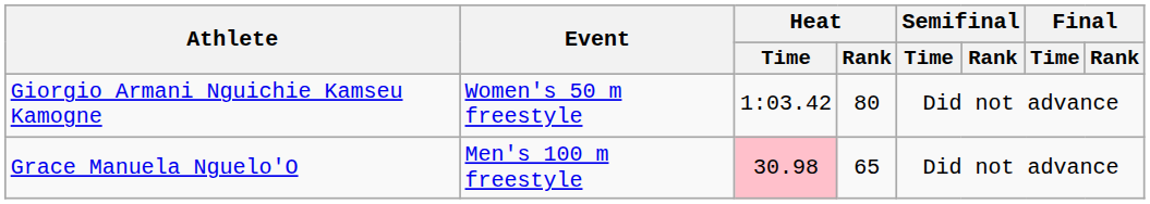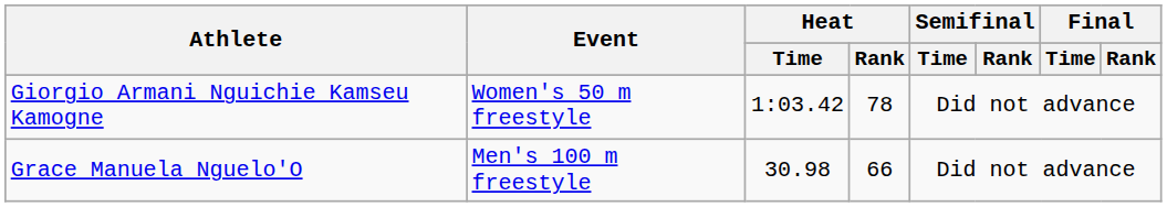 <table class=wikitable style="font-size:90%">
 <tr>
 <th rowspan="2">Athlete</th>
 <th rowspan="2">Event</th>
 <th colspan="2">Heat</th>
 <th colspan="2">Semifinal</th>
 <th colspan="2">Final</th>
 </tr>
 <tr style="font-size:95%">
 <th>Time</th>
 <th>Rank</th>
 <th>Time</th>
 <th>Rank</th>
 <th>Time</th>
 <th>Rank</th>
 </tr>
 <tr align=center>
 <td align=left><a href='#'>Giorgio Armani Nguichie Kamseu Kamogne</a></td>
 <td align=left><a href='#'>Women's 50 m freestyle</a></td>
 <td>1:03.42</td>
-<td>80</td>
+<td>78</td>
 <td colspan="4">Did not advance</td>
 </tr>
 <tr align=center>
 <td align=left><a href='#'>Grace Manuela Nguelo'O</a></td>
 <td align=left><a href='#'>Men's 100 m freestyle</a></td>
-<td style="background: pink;">30.98</td>
-<td>65</td>
+<td>30.98</td>
+<td>66</td>
 <td colspan="4">Did not advance</td>
 </tr>
 </table>
